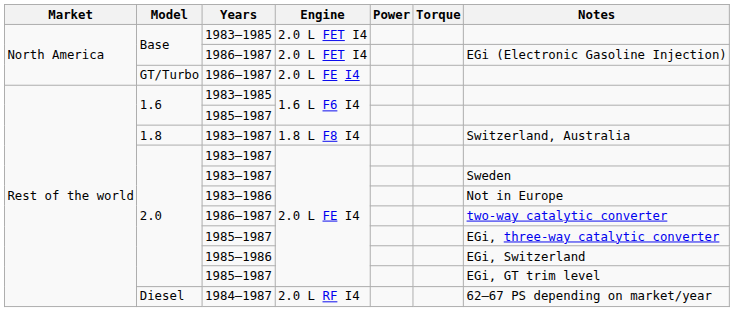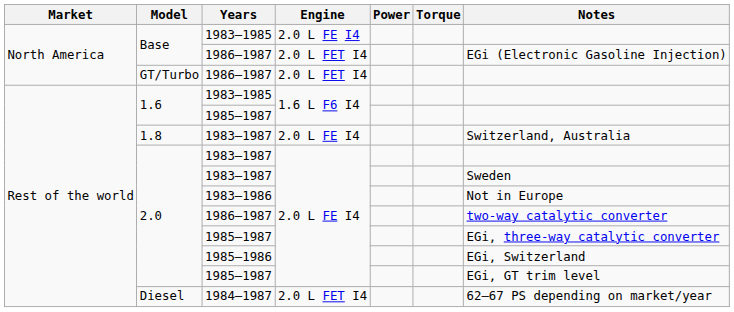 <table class=wikitable>
 <tr>
 <th>Market</th>
 <th>Model</th>
 <th>Years</th>
 <th>Engine</th>
 <th>Power</th>
 <th>Torque</th>
 <th>Notes</th>
 </tr>
 <tr>
 <td rowspan=3>North America</td>
 <td rowspan=2>Base</td>
 <td>1983–1985</td>
-<td>2.0 L <a href='#'>FET</a> I4</td>
+<td>2.0 L <a href='#'>FE</a> <a href='#'>I4</a></td>
 <td></td>
 <td></td>
 <td></td>
 </tr>
 <tr>
 <td>1986–1987</td>
 <td>2.0 L <a href='#'>FET</a> I4</td>
 <td></td>
 <td></td>
 <td>EGi (Electronic Gasoline Injection)</td>
 </tr>
 <tr>
 <td>GT/Turbo</td>
 <td>1986–1987</td>
-<td>2.0 L <a href='#'>FE</a> <a href='#'>I4</a></td>
+<td>2.0 L <a href='#'>FET</a> I4</td>
 <td></td>
 <td></td>
 <td></td>
 </tr>
 <tr>
 <td rowspan=11>Rest of the world</td>
 <td rowspan=2>1.6</td>
 <td>1983–1985</td>
 <td rowspan=2>1.6 L <a href='#'>F6</a> I4</td>
 <td></td>
 <td></td>
 <td></td>
 </tr>
 <tr>
 <td>1985–1987</td>
 <td></td>
 <td></td>
 <td></td>
 </tr>
 <tr>
 <td>1.8</td>
 <td>1983–1987</td>
-<td>1.8 L <a href='#'>F8</a> I4</td>
+<td>2.0 L <a href='#'>FE</a> I4</td>
 <td></td>
 <td></td>
 <td>Switzerland, Australia</td>
 </tr>
 <tr>
 <td rowspan=7>2.0</td>
 <td>1983–1987</td>
 <td rowspan=7>2.0 L <a href='#'>FE</a> I4</td>
 <td></td>
 <td></td>
 <td></td>
 </tr>
 <tr>
 <td>1983–1987</td>
 <td></td>
 <td></td>
 <td>Sweden</td>
 </tr>
 <tr>
 <td>1983–1986</td>
 <td></td>
 <td></td>
 <td>Not in Europe</td>
 </tr>
 <tr>
 <td>1986–1987</td>
 <td></td>
 <td></td>
 <td><a href='#'>two-way catalytic converter</a></td>
 </tr>
 <tr>
 <td>1985–1987</td>
 <td></td>
 <td></td>
 <td>EGi, <a href='#'>three-way catalytic converter</a></td>
 </tr>
 <tr>
 <td>1985–1986</td>
 <td></td>
 <td></td>
 <td>EGi, Switzerland</td>
 </tr>
 <tr>
 <td>1985–1987</td>
 <td></td>
 <td></td>
 <td>EGi, GT trim level</td>
 </tr>
 <tr>
 <td>Diesel</td>
 <td>1984–1987</td>
-<td>2.0 L <a href='#'>RF</a> I4</td>
+<td>2.0 L <a href='#'>FET</a> I4</td>
 <td></td>
 <td></td>
 <td>62–67 PS depending on market/year</td>
 </tr>
 </table>
